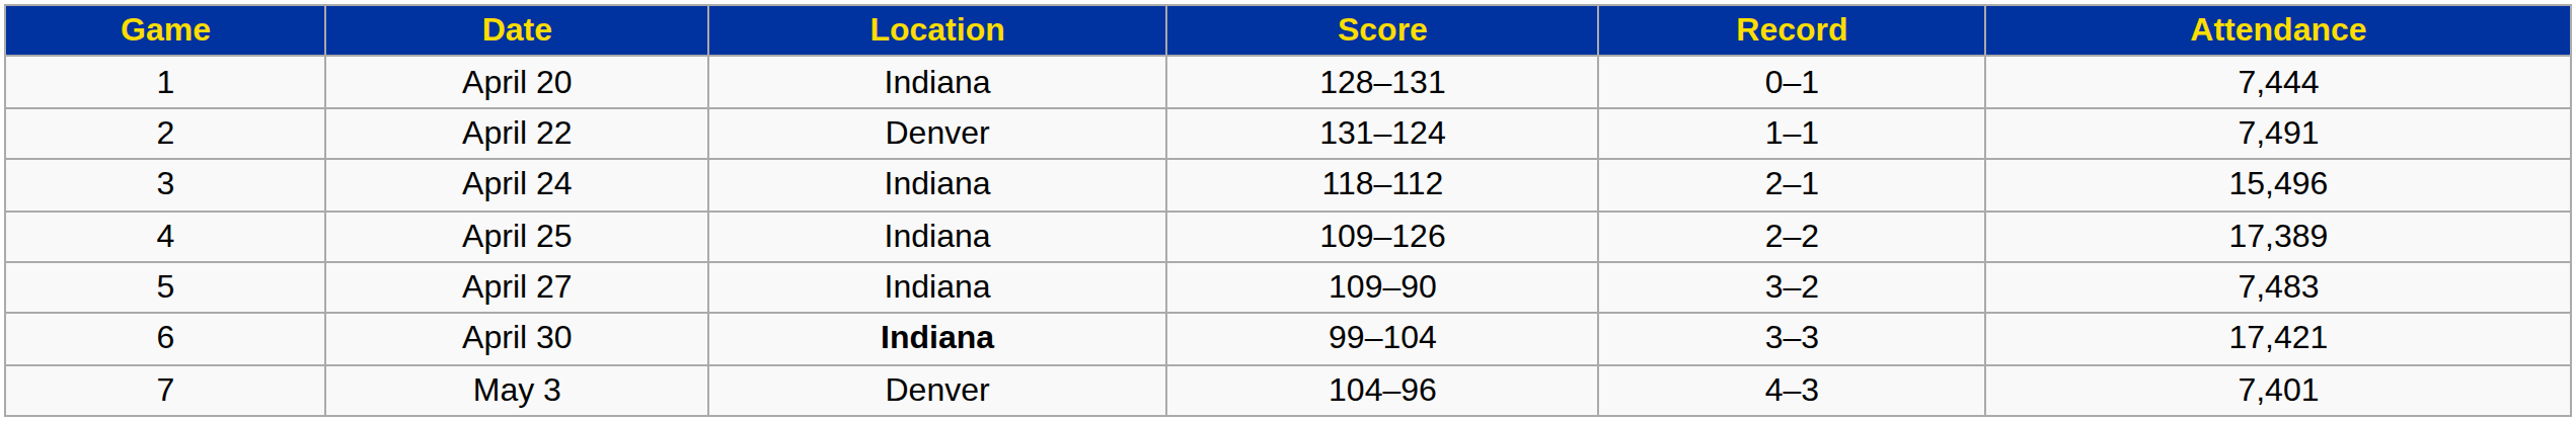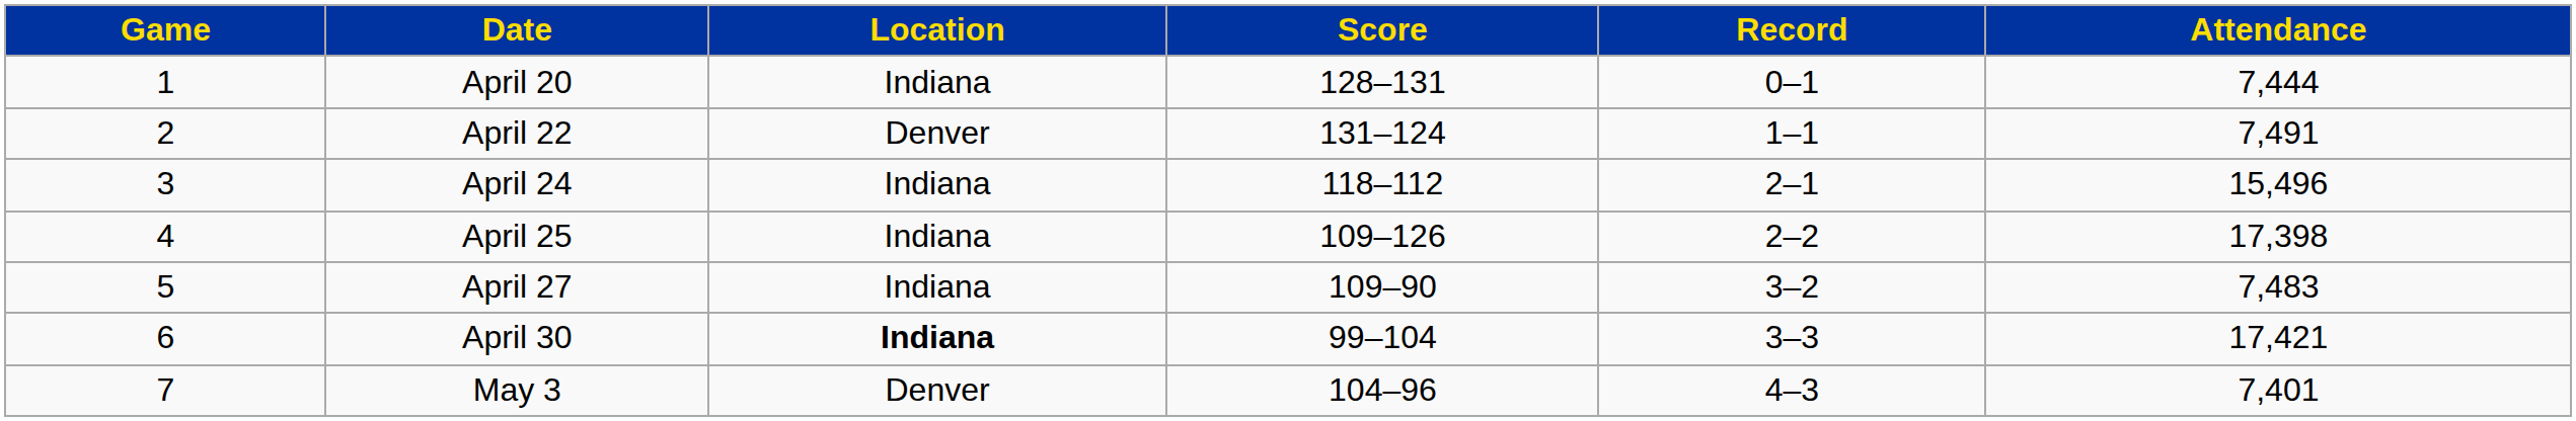 <table class="wikitable" width="80%">
 <tr align="center"  style="background:#0032A0;color:#FEDD00;">
 <td><strong>Game</strong></td>
 <td><strong>Date</strong></td>
 <td><strong>Location</strong></td>
 <td><strong>Score</strong></td>
 <td><strong>Record</strong></td>
 <td><strong>Attendance</strong></td>
 </tr>
 <tr style="text-align:center;" bgcolor="">
 <td>1</td>
 <td>April 20</td>
 <td>Indiana</td>
 <td>128–131</td>
 <td>0–1</td>
 <td>7,444</td>
 </tr>
 <tr style="text-align:center;" bgcolor="">
 <td>2</td>
 <td>April 22</td>
 <td>Denver</td>
 <td>131–124</td>
 <td>1–1</td>
 <td>7,491</td>
 </tr>
 <tr style="text-align:center;" bgcolor="">
 <td>3</td>
 <td>April 24</td>
 <td>Indiana</td>
 <td>118–112</td>
 <td>2–1</td>
 <td>15,496</td>
 </tr>
 <tr style="text-align:center;" bgcolor="">
 <td>4</td>
 <td>April 25</td>
 <td>Indiana</td>
 <td>109–126</td>
 <td>2–2</td>
-<td>17,389</td>
+<td>17,398</td>
 </tr>
 <tr style="text-align:center;" bgcolor="">
 <td>5</td>
 <td>April 27</td>
 <td>Indiana</td>
 <td>109–90</td>
 <td>3–2</td>
 <td>7,483</td>
 </tr>
 <tr style="text-align:center;" bgcolor="">
 <td>6</td>
 <td>April 30</td>
 <td><strong>Indiana</strong></td>
 <td>99–104</td>
 <td>3–3</td>
 <td>17,421</td>
 </tr>
 <tr style="text-align:center;" bgcolor="">
 <td>7</td>
 <td>May 3</td>
 <td>Denver</td>
 <td>104–96</td>
 <td>4–3</td>
 <td>7,401</td>
 </tr>
 </table>
